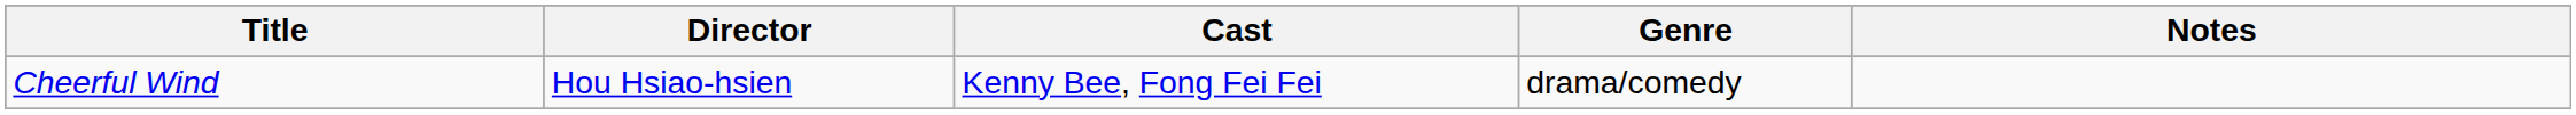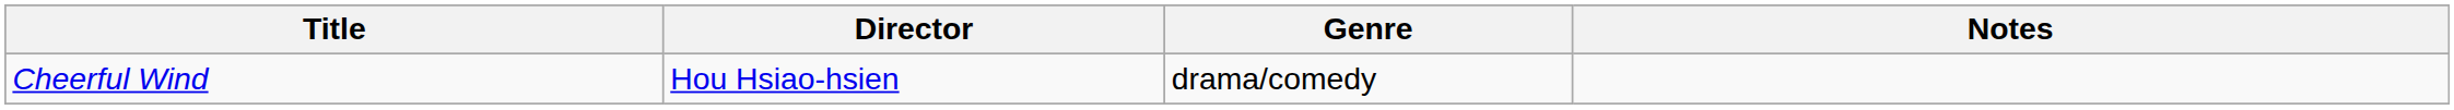 <table class="wikitable" width= "100%">
 <tr>
 <th width=21%>Title</th>
 <th width=16%>Director</th>
-<th width=22%>Cast</th>
 <th width=13%>Genre</th>
 <th width=28%>Notes</th>
 </tr>
 <tr>
 <td><em><a href='#'>Cheerful Wind</a></em></td>
 <td><a href='#'>Hou Hsiao-hsien</a></td>
-<td><a href='#'>Kenny Bee</a>, <a href='#'>Fong Fei Fei</a></td>
 <td>drama/comedy</td>
 <td></td>
 </tr>
 </table>
